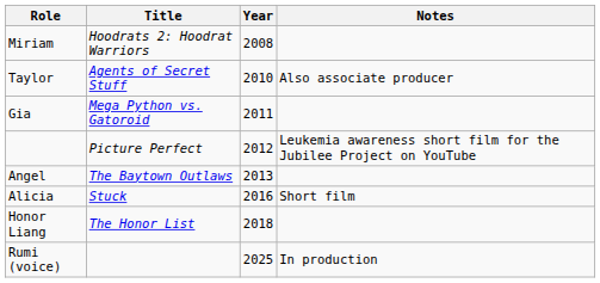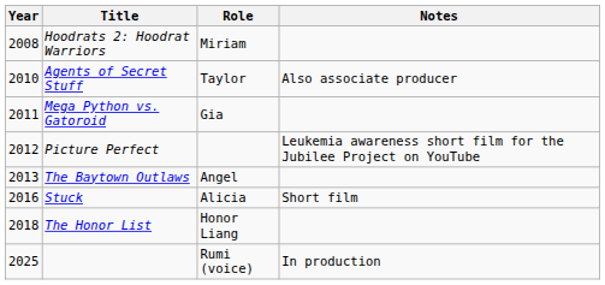 <table class="wikitable sortable">
 <tr>
+<th>Year</th>
+<th>Title</th>
 <th>Role</th>
-<th>Title</th>
-<th>Year</th>
 <th class="unsortable">Notes</th>
 </tr>
 <tr>
+<td>2008</td>
+<td><em>Hoodrats 2: Hoodrat Warriors</em></td>
 <td>Miriam</td>
-<td><em>Hoodrats 2: Hoodrat Warriors</em></td>
-<td>2008</td>
 <td></td>
 </tr>
 <tr>
+<td>2010</td>
+<td><em><a href='#'>Agents of Secret Stuff</a></em></td>
 <td>Taylor</td>
-<td><em><a href='#'>Agents of Secret Stuff</a></em></td>
-<td>2010</td>
 <td>Also associate producer</td>
 </tr>
 <tr>
+<td>2011</td>
+<td><em><a href='#'>Mega Python vs. Gatoroid</a></em></td>
 <td>Gia</td>
-<td><em><a href='#'>Mega Python vs. Gatoroid</a></em></td>
-<td>2011</td>
 <td></td>
 </tr>
 <tr>
+<td>2012</td>
+<td><em>Picture Perfect</em></td>
 <td></td>
-<td><em>Picture Perfect</em></td>
-<td>2012</td>
 <td>Leukemia awareness short film for the Jubilee Project on YouTube</td>
 </tr>
 <tr>
+<td>2013</td>
+<td data-sort-value="Baytown Outlaws, The"><em><a href='#'>The Baytown Outlaws</a></em></td>
 <td>Angel</td>
-<td data-sort-value="Baytown Outlaws, The"><em><a href='#'>The Baytown Outlaws</a></em></td>
-<td>2013</td>
 <td></td>
 </tr>
 <tr>
+<td>2016</td>
+<td><em><a href='#'>Stuck</a></em></td>
 <td>Alicia</td>
-<td><em><a href='#'>Stuck</a></em></td>
-<td>2016</td>
 <td>Short film</td>
 </tr>
 <tr>
+<td>2018</td>
+<td data-sort-value="Honor List, The"><em><a href='#'>The Honor List</a></em></td>
 <td>Honor Liang</td>
-<td data-sort-value="Honor List, The"><em><a href='#'>The Honor List</a></em></td>
-<td>2018</td>
 <td></td>
 </tr>
 <tr>
+<td>2025</td>
+<td></td>
 <td>Rumi (voice)</td>
-<td></td>
-<td>2025</td>
 <td>In production</td>
 </tr>
 </table>
